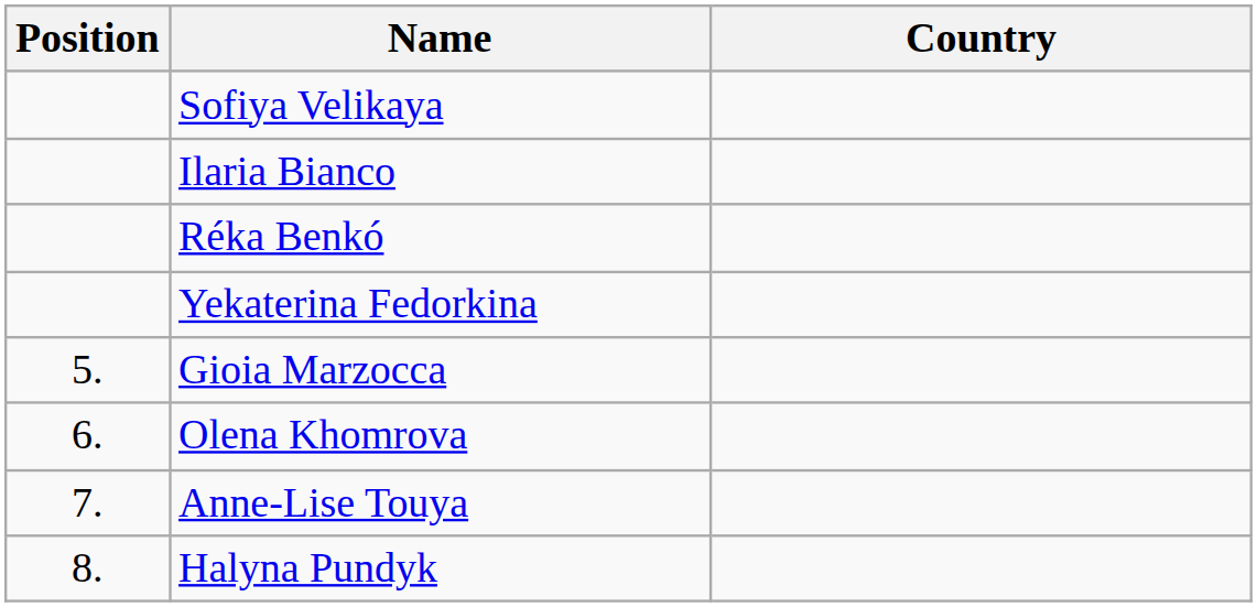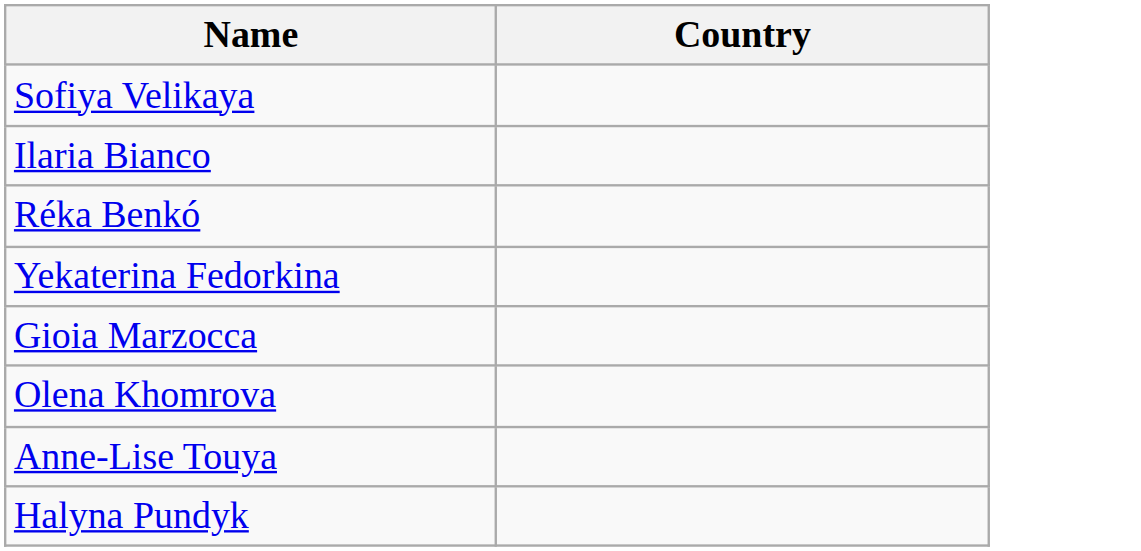 <table class="wikitable">
 <tr>
-<th width="10">Position</th>
 <th width="200">Name</th>
 <th width="200">Country</th>
 </tr>
 <tr>
-<td align="center"></td>
 <td><a href='#'>Sofiya Velikaya</a></td>
 <td></td>
 </tr>
 <tr>
-<td align="center"></td>
 <td><a href='#'>Ilaria Bianco</a></td>
 <td></td>
 </tr>
 <tr>
-<td align="center"></td>
 <td><a href='#'>Réka Benkó</a></td>
 <td></td>
 </tr>
 <tr>
-<td align="center"></td>
 <td><a href='#'>Yekaterina Fedorkina</a></td>
 <td></td>
 </tr>
 <tr>
-<td align="center">5.</td>
 <td><a href='#'>Gioia Marzocca</a></td>
 <td></td>
 </tr>
 <tr>
-<td align="center">6.</td>
 <td><a href='#'>Olena Khomrova</a></td>
 <td></td>
 </tr>
 <tr>
-<td align="center">7.</td>
 <td><a href='#'>Anne-Lise Touya</a></td>
 <td></td>
 </tr>
 <tr>
-<td align="center">8.</td>
 <td><a href='#'>Halyna Pundyk</a></td>
 <td></td>
 </tr>
 </table>
